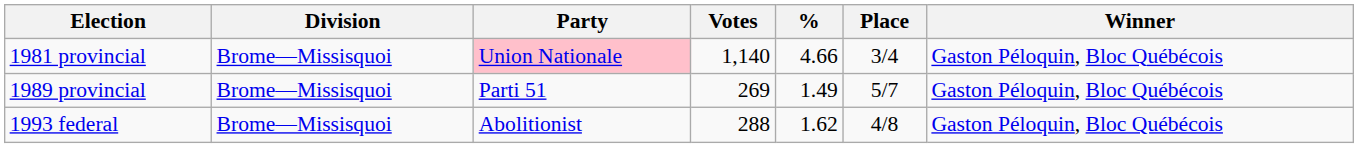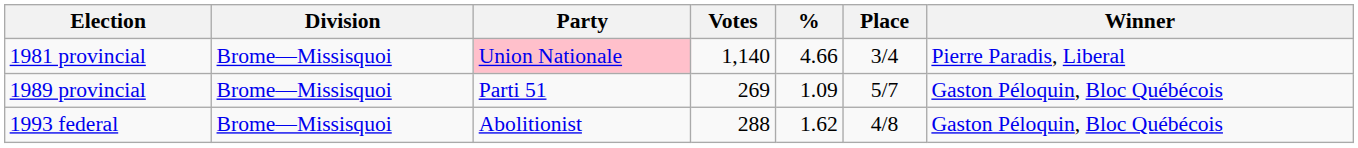 <table class="wikitable" width="1000">
 <tr>
 <th align="left">Election</th>
 <th align="left">Division</th>
 <th align="left">Party</th>
 <th align="right">Votes</th>
 <th align="right">%</th>
 <th align="center">Place</th>
 <th align="center">Winner</th>
 </tr>
 <tr>
 <td align="left"><a href='#'>1981 provincial</a></td>
 <td align="left"><a href='#'>Brome—Missisquoi</a></td>
 <td align="left" style="background: pink;"><a href='#'>Union Nationale</a></td>
 <td align="right">1,140</td>
 <td align="right">4.66</td>
 <td align="center">3/4</td>
-<td align="left"><a href='#'>Gaston Péloquin</a>, <a href='#'>Bloc Québécois</a></td>
+<td align="left"><a href='#'>Pierre Paradis</a>, <a href='#'>Liberal</a></td>
 </tr>
 <tr>
 <td align="left"><a href='#'>1989 provincial</a></td>
 <td align="left"><a href='#'>Brome—Missisquoi</a></td>
 <td align="left"><a href='#'>Parti 51</a></td>
 <td align="right">269</td>
-<td align="right">1.49</td>
+<td align="right">1.09</td>
 <td align="center">5/7</td>
 <td align="left"><a href='#'>Gaston Péloquin</a>, <a href='#'>Bloc Québécois</a></td>
 </tr>
 <tr>
 <td align="left"><a href='#'>1993 federal</a></td>
 <td align="left"><a href='#'>Brome—Missisquoi</a></td>
 <td align="left"><a href='#'>Abolitionist</a></td>
 <td align="right">288</td>
 <td align="right">1.62</td>
 <td align="center">4/8</td>
 <td align="left"><a href='#'>Gaston Péloquin</a>, <a href='#'>Bloc Québécois</a></td>
 </tr>
 </table>
